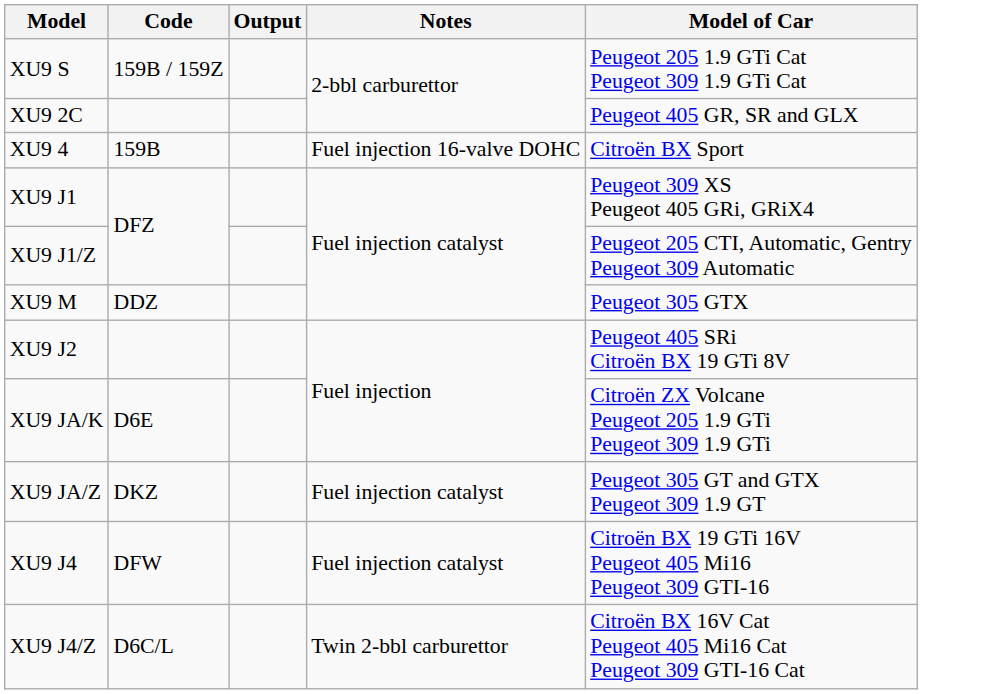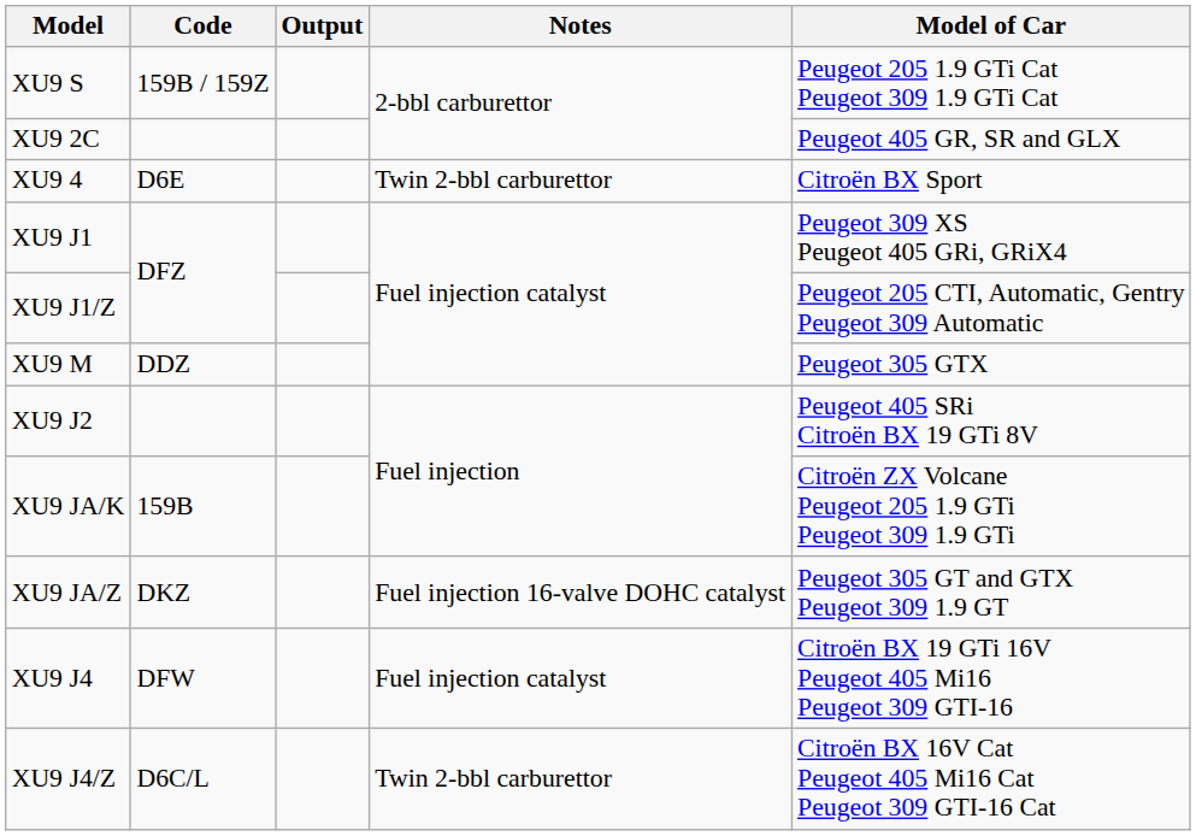 <table class="wikitable">
 <tr>
 <th>Model</th>
 <th>Code</th>
 <th>Output</th>
 <th>Notes</th>
 <th>Model of Car</th>
 </tr>
 <tr>
 <td>XU9 S</td>
 <td>159B / 159Z</td>
 <td></td>
 <td rowspan=2>2-bbl carburettor</td>
 <td><a href='#'>Peugeot 205</a> 1.9 GTi Cat<br><a href='#'>Peugeot 309</a> 1.9 GTi Cat</td>
 </tr>
 <tr>
 <td>XU9 2C</td>
 <td></td>
 <td></td>
 <td><a href='#'>Peugeot 405</a> GR, SR and GLX</td>
 </tr>
 <tr>
 <td>XU9 4</td>
-<td>159B</td>
+<td>D6E</td>
 <td></td>
-<td>Fuel injection 16-valve DOHC</td>
+<td>Twin 2-bbl carburettor</td>
 <td><a href='#'>Citroën BX</a> Sport</td>
 </tr>
 <tr>
 <td>XU9 J1</td>
 <td rowspan=2>DFZ</td>
 <td></td>
 <td rowspan=3>Fuel injection catalyst</td>
 <td><a href='#'>Peugeot 309</a> XS<br>Peugeot 405 GRi, GRiX4</td>
 </tr>
 <tr>
 <td>XU9 J1/Z</td>
 <td></td>
 <td><a href='#'>Peugeot 205</a> CTI, Automatic, Gentry<br><a href='#'>Peugeot 309</a> Automatic</td>
 </tr>
 <tr>
 <td>XU9 M</td>
 <td>DDZ</td>
 <td></td>
 <td><a href='#'>Peugeot 305</a> GTX</td>
 </tr>
 <tr>
 <td>XU9 J2</td>
 <td></td>
 <td></td>
 <td rowspan=2>Fuel injection</td>
 <td><a href='#'>Peugeot 405</a> SRi<br><a href='#'>Citroën BX</a> 19 GTi 8V</td>
 </tr>
 <tr>
 <td>XU9 JA/K</td>
-<td>D6E</td>
+<td>159B</td>
 <td></td>
 <td><a href='#'>Citroën ZX</a> Volcane<br><a href='#'>Peugeot 205</a> 1.9 GTi<br><a href='#'>Peugeot 309</a> 1.9 GTi</td>
 </tr>
 <tr>
 <td>XU9 JA/Z</td>
 <td>DKZ</td>
 <td></td>
-<td>Fuel injection catalyst</td>
+<td>Fuel injection 16-valve DOHC catalyst</td>
 <td><a href='#'>Peugeot 305</a> GT and GTX<br><a href='#'>Peugeot 309</a> 1.9 GT</td>
 </tr>
 <tr>
 <td>XU9 J4</td>
 <td>DFW</td>
 <td></td>
 <td>Fuel injection catalyst</td>
 <td><a href='#'>Citroën BX</a> 19 GTi 16V<br><a href='#'>Peugeot 405</a> Mi16<br><a href='#'>Peugeot 309</a> GTI-16 <br></td>
 </tr>
 <tr>
 <td>XU9 J4/Z</td>
 <td>D6C/L</td>
 <td></td>
 <td>Twin 2-bbl carburettor</td>
 <td><a href='#'>Citroën BX</a> 16V Cat<br><a href='#'>Peugeot 405</a> Mi16 Cat<br><a href='#'>Peugeot 309</a> GTI-16 Cat</td>
 </tr>
 </table>
